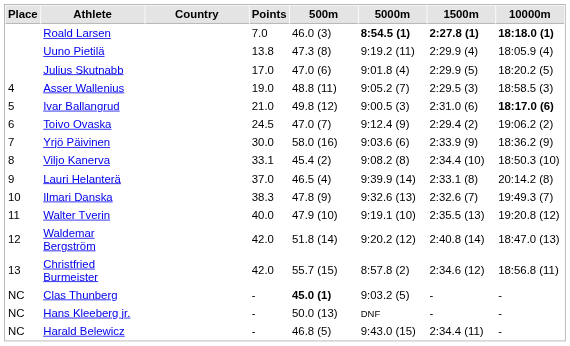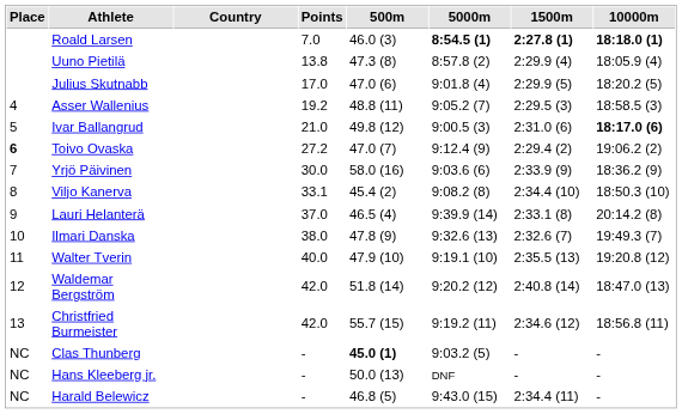 <table cellspacing="1" cellpadding="3" style="border:1px solid #AAAAAA;font-size:90%">
 <tr bgcolor="#E4E4E4">
 <th style="border-bottom:1px solid #AAAAAA" width=15>Place</th>
 <th style="border-bottom:1px solid #AAAAAA" width=125>Athlete</th>
 <th style="border-bottom:1px solid #AAAAAA" width=125>Country</th>
 <th style="border-bottom:1px solid #AAAAAA" width=40>Points</th>
 <th style="border-bottom:1px solid #AAAAAA" width=80>500m</th>
 <th style="border-bottom:1px solid #AAAAAA" width=80>5000m</th>
 <th style="border-bottom:1px solid #AAAAAA" width=80>1500m</th>
 <th style="border-bottom:1px solid #AAAAAA" width=80>10000m</th>
 </tr>
 <tr>
 <td></td>
 <td><a href='#'>Roald Larsen</a></td>
 <td></td>
 <td>7.0</td>
 <td>46.0 (3)</td>
 <td><strong>8:54.5 (1)</strong></td>
 <td><strong>2:27.8 (1)</strong></td>
 <td><strong>18:18.0 (1)</strong></td>
 </tr>
 <tr>
 <td></td>
 <td><a href='#'>Uuno Pietilä</a></td>
 <td></td>
 <td>13.8</td>
 <td>47.3 (8)</td>
-<td>9:19.2 (11)</td>
+<td>8:57.8 (2)</td>
 <td>2:29.9 (4)</td>
 <td>18:05.9 (4)</td>
 </tr>
 <tr>
 <td></td>
 <td><a href='#'>Julius Skutnabb</a></td>
 <td></td>
 <td>17.0</td>
 <td>47.0 (6)</td>
 <td>9:01.8 (4)</td>
 <td>2:29.9 (5)</td>
 <td>18:20.2 (5)</td>
 </tr>
 <tr>
 <td>4</td>
 <td><a href='#'>Asser Wallenius</a></td>
 <td></td>
-<td>19.0</td>
+<td>19.2</td>
 <td>48.8 (11)</td>
 <td>9:05.2 (7)</td>
 <td>2:29.5 (3)</td>
 <td>18:58.5 (3)</td>
 </tr>
 <tr>
 <td>5</td>
 <td><a href='#'>Ivar Ballangrud</a></td>
 <td></td>
 <td>21.0</td>
 <td>49.8 (12)</td>
 <td>9:00.5 (3)</td>
 <td>2:31.0 (6)</td>
 <td><strong>18:17.0 (6)</strong></td>
 </tr>
 <tr>
-<td>6</td>
+<td><strong>6</strong></td>
 <td><a href='#'>Toivo Ovaska</a></td>
 <td></td>
-<td>24.5</td>
+<td>27.2</td>
 <td>47.0 (7)</td>
 <td>9:12.4 (9)</td>
 <td>2:29.4 (2)</td>
 <td>19:06.2 (2)</td>
 </tr>
 <tr>
 <td>7</td>
 <td><a href='#'>Yrjö Päivinen</a></td>
 <td></td>
 <td>30.0</td>
 <td>58.0 (16)</td>
 <td>9:03.6 (6)</td>
 <td>2:33.9 (9)</td>
 <td>18:36.2 (9)</td>
 </tr>
 <tr>
 <td>8</td>
 <td><a href='#'>Viljo Kanerva</a></td>
 <td></td>
 <td>33.1</td>
 <td>45.4 (2)</td>
 <td>9:08.2 (8)</td>
 <td>2:34.4 (10)</td>
 <td>18:50.3 (10)</td>
 </tr>
 <tr>
 <td>9</td>
 <td><a href='#'>Lauri Helanterä</a></td>
 <td></td>
 <td>37.0</td>
 <td>46.5 (4)</td>
 <td>9:39.9 (14)</td>
 <td>2:33.1 (8)</td>
 <td>20:14.2 (8)</td>
 </tr>
 <tr>
 <td>10</td>
 <td><a href='#'>Ilmari Danska</a></td>
 <td></td>
-<td>38.3</td>
+<td>38.0</td>
 <td>47.8 (9)</td>
 <td>9:32.6 (13)</td>
 <td>2:32.6 (7)</td>
 <td>19:49.3 (7)</td>
 </tr>
 <tr>
 <td>11</td>
 <td><a href='#'>Walter Tverin</a></td>
 <td></td>
 <td>40.0</td>
 <td>47.9 (10)</td>
 <td>9:19.1 (10)</td>
 <td>2:35.5 (13)</td>
 <td>19:20.8 (12)</td>
 </tr>
 <tr>
 <td>12</td>
 <td><a href='#'>Waldemar Bergström</a></td>
 <td></td>
 <td>42.0</td>
 <td>51.8 (14)</td>
 <td>9:20.2 (12)</td>
 <td>2:40.8 (14)</td>
 <td>18:47.0 (13)</td>
 </tr>
 <tr>
 <td>13</td>
 <td><a href='#'>Christfried Burmeister</a></td>
 <td></td>
 <td>42.0</td>
 <td>55.7 (15)</td>
-<td>8:57.8 (2)</td>
+<td>9:19.2 (11)</td>
 <td>2:34.6 (12)</td>
 <td>18:56.8 (11)</td>
 </tr>
 <tr>
 <td>NC</td>
 <td><a href='#'>Clas Thunberg</a></td>
 <td></td>
 <td>-</td>
 <td><strong>45.0 (1)</strong></td>
 <td>9:03.2 (5)</td>
 <td>-</td>
 <td>-</td>
 </tr>
 <tr>
 <td>NC</td>
 <td><a href='#'>Hans Kleeberg jr.</a></td>
 <td></td>
 <td>-</td>
 <td>50.0 (13)</td>
 <td><small>DNF</small></td>
 <td>-</td>
 <td>-</td>
 </tr>
 <tr>
 <td>NC</td>
 <td><a href='#'>Harald Belewicz</a></td>
 <td></td>
 <td>-</td>
 <td>46.8 (5)</td>
 <td>9:43.0 (15)</td>
 <td>2:34.4 (11)</td>
 <td>-</td>
 </tr>
 </table>
